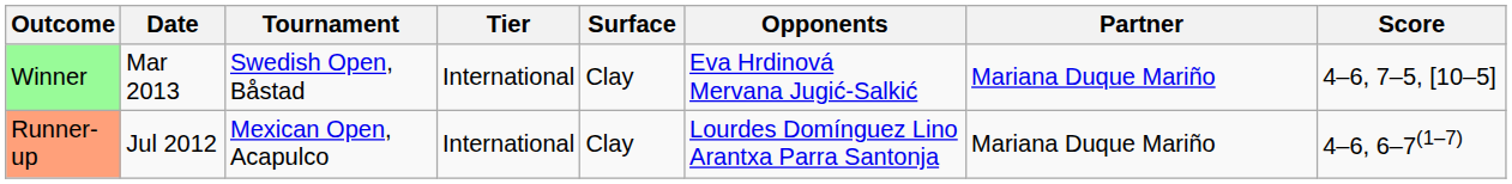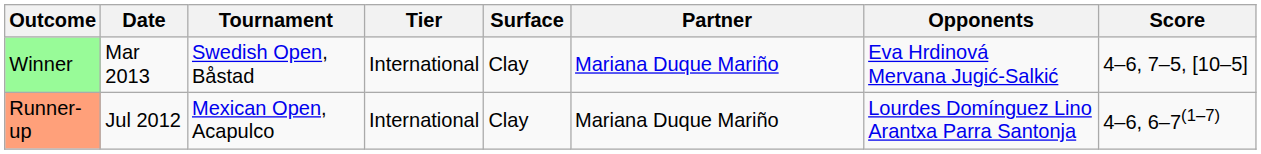 <table class="sortable wikitable" style=font-size:97%>
 <tr>
 <th style="width:65px">Outcome</th>
 <th style="width:60px">Date</th>
 <th style="width:130px">Tournament</th>
 <th>Tier</th>
 <th style="width:60px">Surface</th>
+<th style="width:220px">Partner</th>
 <th style="width:175px">Opponents</th>
-<th style="width:220px">Partner</th>
 <th style="width:115px" class="unsortable">Score</th>
 </tr>
 <tr>
 <td style="background:#98fb98;">Winner</td>
 <td>Mar 2013</td>
 <td><a href='#'>Swedish Open</a>, <br>Båstad</td>
 <td>International</td>
 <td>Clay</td>
+<td> <a href='#'>Mariana Duque Mariño</a></td>
 <td> <a href='#'>Eva Hrdinová</a> <br>  <a href='#'>Mervana Jugić-Salkić</a></td>
-<td> <a href='#'>Mariana Duque Mariño</a></td>
 <td>4–6, 7–5, [10–5]</td>
 </tr>
 <tr>
 <td style="background:#ffa07a;">Runner-up</td>
 <td>Jul 2012</td>
 <td><a href='#'>Mexican Open</a>, <br>Acapulco</td>
 <td>International</td>
 <td>Clay</td>
+<td> Mariana Duque Mariño</td>
 <td> <a href='#'>Lourdes Domínguez Lino</a> <br>  <a href='#'>Arantxa Parra Santonja</a></td>
-<td> Mariana Duque Mariño</td>
 <td>4–6, 6–7<sup>(1–7)</sup></td>
 </tr>
 </table>
